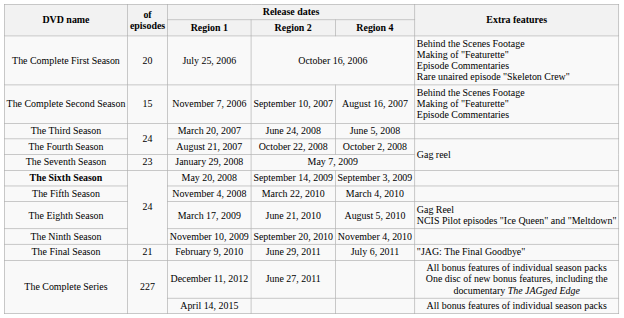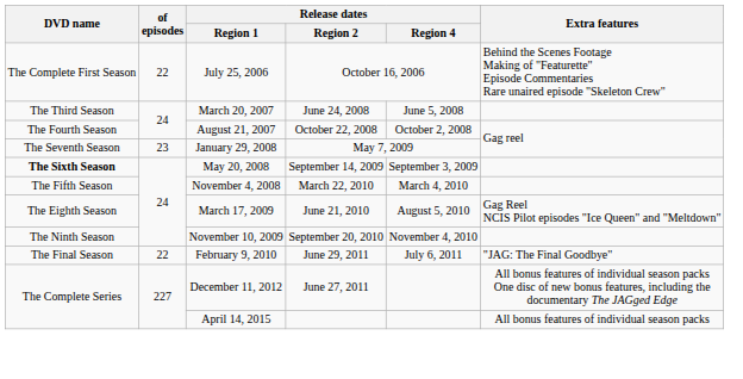 <table class="wikitable" style="text-align:center; font-size:100%;">
 <tr>
 <th rowspan="2">DVD name</th>
 <th rowspan="2"> of<br>episodes</th>
 <th colspan="3">Release dates</th>
 <th rowspan="2">Extra features</th>
 </tr>
 <tr>
 <th>Region 1</th>
 <th>Region 2</th>
 <th>Region 4</th>
 </tr>
 <tr style="text-align:center;">
 <td>The Complete First Season</td>
-<td style="text-align:center;">20</td>
+<td style="text-align:center;">22</td>
 <td>July 25, 2006</td>
 <td colspan="2">October 16, 2006</td>
 <td style="text-align:left;">Behind the Scenes Footage<br>Making of "Featurette"<br>Episode Commentaries<br>Rare unaired episode "Skeleton Crew"</td>
-</tr>
-<tr style="text-align:center;">
-<td>The Complete Second Season</td>
-<td style="text-align:center;">15</td>
-<td>November 7, 2006</td>
-<td>September 10, 2007</td>
-<td>August 16, 2007</td>
-<td style="text-align:left;">Behind the Scenes Footage<br>Making of "Featurette"<br>Episode Commentaries</td>
 </tr>
 <tr style="text-align:center;">
 <td>The Third Season</td>
 <td rowspan="2" style="text-align:center;">24</td>
 <td>March 20, 2007</td>
 <td>June 24, 2008</td>
 <td>June 5, 2008</td>
 <td></td>
 </tr>
 <tr style="text-align:center;">
 <td>The Fourth Season</td>
 <td>August 21, 2007</td>
 <td>October 22, 2008</td>
 <td>October 2, 2008</td>
 <td rowspan="2" style="text-align:left;">Gag reel</td>
 </tr>
 <tr style="text-align:center;">
 <td>The Seventh Season</td>
 <td style="text-align:center;">23</td>
 <td>January 29, 2008</td>
 <td colspan="2">May 7, 2009</td>
 </tr>
 <tr style="text-align:center;">
 <td><strong>The Sixth Season</strong></td>
 <td rowspan="4" style="text-align:center;">24</td>
 <td>May 20, 2008</td>
 <td>September 14, 2009</td>
 <td>September 3, 2009</td>
 <td></td>
 </tr>
 <tr style="text-align:center;">
 <td>The Fifth Season</td>
 <td>November 4, 2008</td>
 <td>March 22, 2010</td>
 <td>March 4, 2010</td>
 <td></td>
 </tr>
 <tr style="text-align:center;">
 <td>The Eighth Season</td>
 <td>March 17, 2009</td>
 <td>June 21, 2010</td>
 <td>August 5, 2010</td>
 <td style="text-align:left;">Gag Reel<br>NCIS Pilot episodes "Ice Queen" and "Meltdown"</td>
 </tr>
 <tr style="text-align:center;">
 <td>The Ninth Season</td>
 <td>November 10, 2009</td>
 <td>September 20, 2010</td>
 <td>November 4, 2010</td>
 <td></td>
 </tr>
 <tr style="text-align:center;">
 <td>The Final Season</td>
-<td style="text-align:center;">21</td>
+<td style="text-align:center;">22</td>
 <td>February 9, 2010</td>
 <td>June 29, 2011</td>
 <td>July 6, 2011</td>
 <td style="text-align:left;">"JAG: The Final Goodbye"</td>
 </tr>
 <tr style="text-align:center;">
 <td rowspan="2">The Complete Series</td>
 <td rowspan="2" style="text-align:center;">227</td>
 <td>December 11, 2012</td>
 <td>June 27, 2011</td>
 <td></td>
 <td>All bonus features of individual season packs<br>One disc of new bonus features, including the<br>documentary <em>The JAGged Edge</em></td>
 </tr>
 <tr style="text-align:center;">
 <td>April 14, 2015</td>
 <td></td>
 <td></td>
 <td>All bonus features of individual season packs<br></td>
 </tr>
 </table>
